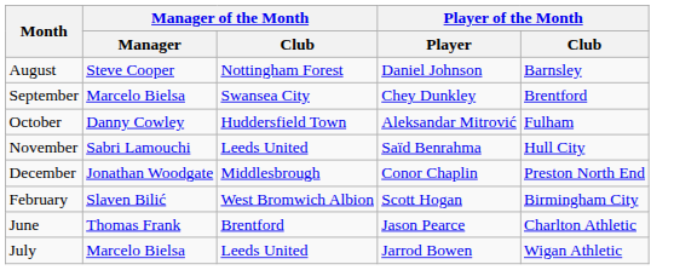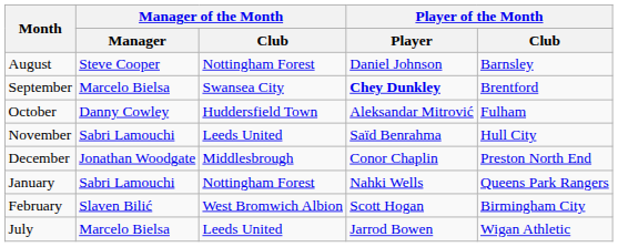 <table class="wikitable">
 <tr>
 <th rowspan="2">Month</th>
 <th colspan="2"><a href='#'>Manager of the Month</a></th>
 <th colspan="2"><a href='#'>Player of the Month</a></th>
 </tr>
 <tr>
 <th>Manager</th>
 <th>Club</th>
 <th>Player</th>
 <th>Club</th>
 </tr>
 <tr>
 <td>August</td>
 <td> <a href='#'>Steve Cooper</a></td>
 <td><a href='#'>Nottingham Forest</a></td>
 <td> <a href='#'>Daniel Johnson</a></td>
 <td><a href='#'>Barnsley</a></td>
 </tr>
 <tr>
 <td>September</td>
 <td> <a href='#'>Marcelo Bielsa</a></td>
 <td><a href='#'>Swansea City</a></td>
-<td> <a href='#'>Chey Dunkley</a></td>
+<td><strong> <a href='#'>Chey Dunkley</a></strong></td>
 <td><a href='#'>Brentford</a></td>
 </tr>
 <tr>
 <td>October</td>
 <td> <a href='#'>Danny Cowley</a></td>
 <td><a href='#'>Huddersfield Town</a></td>
 <td> <a href='#'>Aleksandar Mitrović</a></td>
 <td><a href='#'>Fulham</a></td>
 </tr>
 <tr>
 <td>November</td>
 <td> <a href='#'>Sabri Lamouchi</a></td>
 <td><a href='#'>Leeds United</a></td>
 <td> <a href='#'>Saïd Benrahma</a></td>
 <td><a href='#'>Hull City</a></td>
 </tr>
 <tr>
 <td>December</td>
 <td> <a href='#'>Jonathan Woodgate</a></td>
 <td><a href='#'>Middlesbrough</a></td>
 <td> <a href='#'>Conor Chaplin</a></td>
 <td><a href='#'>Preston North End</a></td>
 </tr>
 <tr>
+<td>January</td>
+<td> <a href='#'>Sabri Lamouchi</a></td>
+<td><a href='#'>Nottingham Forest</a></td>
+<td> <a href='#'>Nahki Wells</a></td>
+<td><a href='#'>Queens Park Rangers</a></td>
+</tr>
+<tr>
 <td>February</td>
 <td> <a href='#'>Slaven Bilić</a></td>
 <td><a href='#'>West Bromwich Albion</a></td>
 <td> <a href='#'>Scott Hogan</a></td>
 <td><a href='#'>Birmingham City</a></td>
-</tr>
-<tr>
-<td>June</td>
-<td> <a href='#'>Thomas Frank</a></td>
-<td><a href='#'>Brentford</a></td>
-<td> <a href='#'>Jason Pearce</a></td>
-<td><a href='#'>Charlton Athletic</a></td>
 </tr>
 <tr>
 <td>July</td>
 <td> <a href='#'>Marcelo Bielsa</a></td>
 <td><a href='#'>Leeds United</a></td>
 <td> <a href='#'>Jarrod Bowen</a></td>
 <td><a href='#'>Wigan Athletic</a></td>
 </tr>
 </table>
